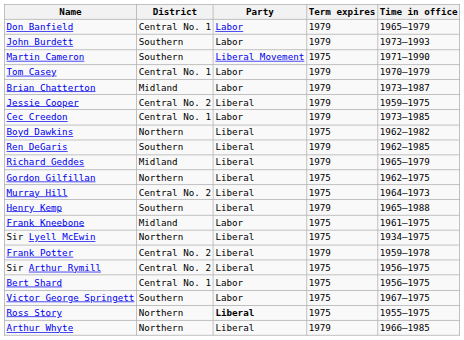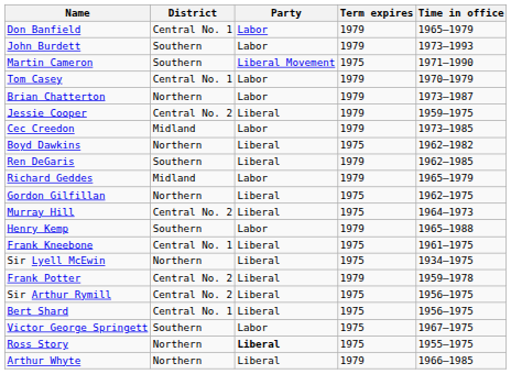 <table class="wikitable sortable">
 <tr>
 <th>Name</th>
 <th>District</th>
 <th>Party</th>
 <th>Term expires</th>
 <th>Time in office</th>
 </tr>
 <tr>
 <td><a href='#'>Don Banfield</a></td>
 <td>Central No. 1</td>
 <td><a href='#'>Labor</a></td>
 <td>1979</td>
 <td>1965–1979</td>
 </tr>
 <tr>
 <td><a href='#'>John Burdett</a> </td>
 <td>Southern</td>
 <td>Labor</td>
 <td>1979</td>
 <td>1973–1993</td>
 </tr>
 <tr>
 <td><a href='#'>Martin Cameron</a></td>
 <td>Southern</td>
 <td><a href='#'>Liberal Movement</a></td>
 <td>1975</td>
 <td>1971–1990</td>
 </tr>
 <tr>
 <td><a href='#'>Tom Casey</a></td>
 <td>Central No. 1</td>
 <td>Labor</td>
 <td>1979</td>
 <td>1970–1979</td>
 </tr>
 <tr>
 <td><a href='#'>Brian Chatterton</a></td>
-<td>Midland</td>
+<td>Northern</td>
 <td>Labor</td>
 <td>1979</td>
 <td>1973–1987</td>
 </tr>
 <tr>
 <td><a href='#'>Jessie Cooper</a></td>
 <td>Central No. 2</td>
 <td>Liberal</td>
 <td>1979</td>
 <td>1959–1975</td>
 </tr>
 <tr>
 <td><a href='#'>Cec Creedon</a></td>
-<td>Central No. 1</td>
+<td>Midland</td>
 <td>Labor</td>
 <td>1979</td>
 <td>1973–1985</td>
 </tr>
 <tr>
 <td><a href='#'>Boyd Dawkins</a></td>
 <td>Northern</td>
 <td>Liberal</td>
 <td>1975</td>
 <td>1962–1982</td>
 </tr>
 <tr>
 <td><a href='#'>Ren DeGaris</a></td>
 <td>Southern</td>
 <td>Liberal</td>
 <td>1979</td>
 <td>1962–1985</td>
 </tr>
 <tr>
 <td><a href='#'>Richard Geddes</a></td>
 <td>Midland</td>
-<td>Liberal</td>
+<td>Labor</td>
 <td>1979</td>
 <td>1965–1979</td>
 </tr>
 <tr>
 <td><a href='#'>Gordon Gilfillan</a></td>
 <td>Northern</td>
 <td>Liberal</td>
 <td>1975</td>
 <td>1962–1975</td>
 </tr>
 <tr>
 <td><a href='#'>Murray Hill</a></td>
 <td>Central No. 2</td>
 <td>Liberal</td>
 <td>1975</td>
 <td>1964–1973</td>
 </tr>
 <tr>
 <td><a href='#'>Henry Kemp</a> </td>
 <td>Southern</td>
-<td>Liberal</td>
+<td>Labor</td>
 <td>1979</td>
 <td>1965–1988</td>
 </tr>
 <tr>
 <td><a href='#'>Frank Kneebone</a></td>
-<td>Midland</td>
-<td>Labor</td>
+<td>Central No. 1</td>
+<td>Liberal</td>
 <td>1975</td>
 <td>1961–1975</td>
 </tr>
 <tr>
 <td>Sir <a href='#'>Lyell McEwin</a></td>
 <td>Northern</td>
 <td>Liberal</td>
 <td>1975</td>
 <td>1934–1975</td>
 </tr>
 <tr>
 <td><a href='#'>Frank Potter</a></td>
 <td>Central No. 2</td>
 <td>Liberal</td>
 <td>1979</td>
 <td>1959–1978</td>
 </tr>
 <tr>
 <td>Sir <a href='#'>Arthur Rymill</a></td>
 <td>Central No. 2</td>
 <td>Liberal</td>
 <td>1975</td>
 <td>1956–1975</td>
 </tr>
 <tr>
 <td><a href='#'>Bert Shard</a></td>
 <td>Central No. 1</td>
-<td>Labor</td>
+<td>Liberal</td>
 <td>1975</td>
 <td>1956–1975</td>
 </tr>
 <tr>
 <td><a href='#'>Victor George Springett</a></td>
 <td>Southern</td>
 <td>Labor</td>
 <td>1975</td>
 <td>1967–1975</td>
 </tr>
 <tr>
 <td><a href='#'>Ross Story</a></td>
 <td>Northern</td>
 <td><strong>Liberal</strong></td>
 <td>1975</td>
 <td>1955–1975</td>
 </tr>
 <tr>
 <td><a href='#'>Arthur Whyte</a></td>
 <td>Northern</td>
 <td>Liberal</td>
 <td>1979</td>
 <td>1966–1985</td>
 </tr>
 </table>
